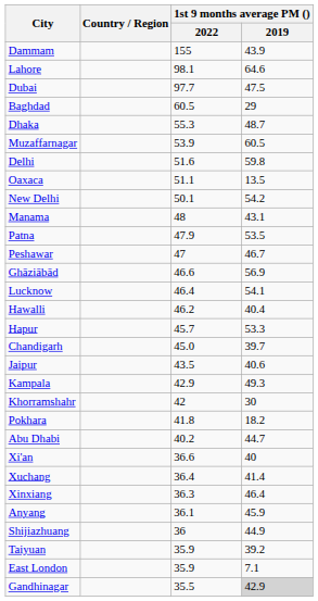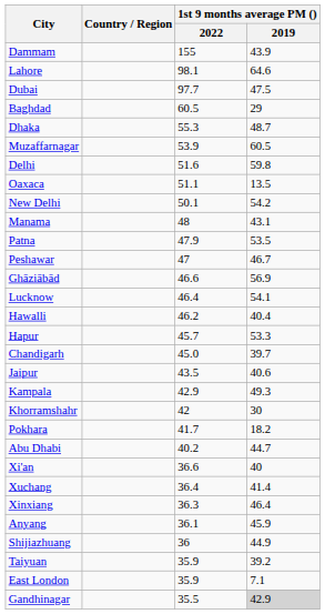 <table class="wikitable sortable collapsible" style="margin-left: auto; margin-right: auto; border: none;">
 <tr>
 <th rowspan="2">City</th>
 <th rowspan="2">Country / Region</th>
 <th colspan="2">1st 9 months average PM ()</th>
 </tr>
 <tr>
 <th>2022</th>
 <th>2019</th>
 </tr>
 <tr>
 <td><a href='#'>Dammam</a></td>
 <td></td>
 <td>155</td>
 <td>43.9</td>
 </tr>
 <tr>
 <td><a href='#'>Lahore</a></td>
 <td></td>
 <td>98.1</td>
 <td>64.6</td>
 </tr>
 <tr>
 <td><a href='#'>Dubai</a></td>
 <td></td>
 <td>97.7</td>
 <td>47.5</td>
 </tr>
 <tr>
 <td><a href='#'>Baghdad</a></td>
 <td></td>
 <td>60.5</td>
 <td>29</td>
 </tr>
 <tr>
 <td><a href='#'>Dhaka</a></td>
 <td></td>
 <td>55.3</td>
 <td>48.7</td>
 </tr>
 <tr>
 <td><a href='#'>Muzaffarnagar</a></td>
 <td></td>
 <td>53.9</td>
 <td>60.5</td>
 </tr>
 <tr>
 <td><a href='#'>Delhi</a></td>
 <td></td>
 <td>51.6</td>
 <td>59.8</td>
 </tr>
 <tr>
 <td><a href='#'>Oaxaca</a></td>
 <td></td>
 <td>51.1</td>
 <td>13.5</td>
 </tr>
 <tr>
 <td><a href='#'>New Delhi</a></td>
 <td></td>
 <td>50.1</td>
 <td>54.2</td>
 </tr>
 <tr>
 <td><a href='#'>Manama</a></td>
 <td></td>
 <td>48</td>
 <td>43.1</td>
 </tr>
 <tr>
 <td><a href='#'>Patna</a></td>
 <td></td>
 <td>47.9</td>
 <td>53.5</td>
 </tr>
 <tr>
 <td><a href='#'>Peshawar</a></td>
 <td></td>
 <td>47</td>
 <td>46.7</td>
 </tr>
 <tr>
 <td><a href='#'>Ghāziābād</a></td>
 <td></td>
 <td>46.6</td>
 <td>56.9</td>
 </tr>
 <tr>
 <td><a href='#'>Lucknow</a></td>
 <td></td>
 <td>46.4</td>
 <td>54.1</td>
 </tr>
 <tr>
 <td><a href='#'>Hawalli</a></td>
 <td></td>
 <td>46.2</td>
 <td>40.4</td>
 </tr>
 <tr>
 <td><a href='#'>Hapur</a></td>
 <td></td>
 <td>45.7</td>
 <td>53.3</td>
 </tr>
 <tr>
 <td><a href='#'>Chandigarh</a></td>
 <td></td>
 <td>45.0</td>
 <td>39.7</td>
 </tr>
 <tr>
 <td><a href='#'>Jaipur</a></td>
 <td></td>
 <td>43.5</td>
 <td>40.6</td>
 </tr>
 <tr>
 <td><a href='#'>Kampala</a></td>
 <td></td>
 <td>42.9</td>
 <td>49.3</td>
 </tr>
 <tr>
 <td><a href='#'>Khorramshahr</a></td>
 <td></td>
 <td>42</td>
 <td>30</td>
 </tr>
 <tr>
 <td><a href='#'>Pokhara</a></td>
 <td></td>
-<td>41.8</td>
+<td>41.7</td>
 <td>18.2</td>
 </tr>
 <tr>
 <td><a href='#'>Abu Dhabi</a></td>
 <td></td>
 <td>40.2</td>
 <td>44.7</td>
 </tr>
 <tr>
 <td><a href='#'>Xi'an</a></td>
 <td></td>
 <td>36.6</td>
 <td>40</td>
 </tr>
 <tr>
 <td><a href='#'>Xuchang</a></td>
 <td></td>
 <td>36.4</td>
 <td>41.4</td>
 </tr>
 <tr>
 <td><a href='#'>Xinxiang</a></td>
 <td></td>
 <td>36.3</td>
 <td>46.4</td>
 </tr>
 <tr>
 <td><a href='#'>Anyang</a></td>
 <td></td>
 <td>36.1</td>
 <td>45.9</td>
 </tr>
 <tr>
 <td><a href='#'>Shijiazhuang</a></td>
 <td></td>
 <td>36</td>
 <td>44.9</td>
 </tr>
 <tr>
 <td><a href='#'>Taiyuan</a></td>
 <td></td>
 <td>35.9</td>
 <td>39.2</td>
 </tr>
 <tr>
 <td><a href='#'>East London</a></td>
 <td></td>
 <td>35.9</td>
 <td>7.1</td>
 </tr>
 <tr>
 <td><a href='#'>Gandhinagar</a> </td>
 <td> </td>
 <td>35.5</td>
 <td style="background: lightgrey;">42.9</td>
 </tr>
 <tr>
 </tr>
 </table>
